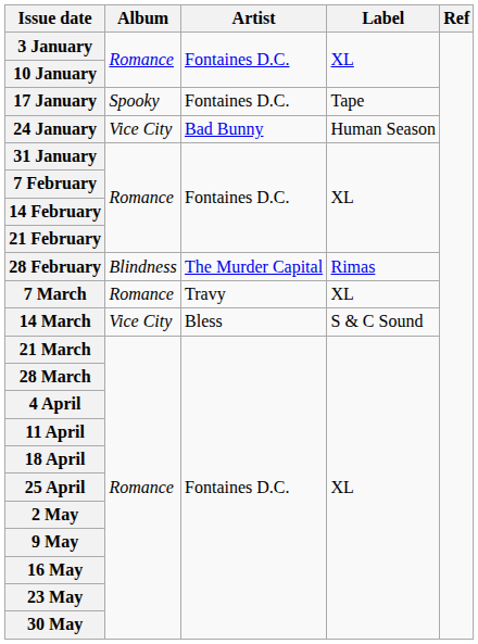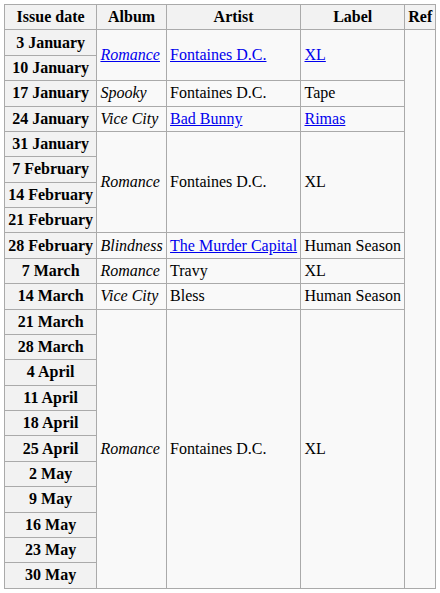 <table class="wikitable plainrowheaders" style="text-align:left">
 <tr>
 <th scope="col">Issue date</th>
 <th scope="col">Album</th>
 <th scope="col">Artist</th>
 <th scope="col">Label</th>
 <th scope="col">Ref</th>
 </tr>
 <tr>
 <th scope="row">3 January</th>
 <td rowspan=2><em><a href='#'>Romance</a></em></td>
 <td rowspan=2><a href='#'>Fontaines D.C.</a></td>
 <td rowspan=2><a href='#'>XL</a></td>
 <td rowspan=52></td>
 </tr>
 <tr>
 <th scope="row">10 January</th>
 </tr>
 <tr>
 <th scope="row">17 January</th>
 <td><em>Spooky</em></td>
 <td>Fontaines D.C.</td>
 <td>Tape</td>
 </tr>
 <tr>
 <th scope="row">24 January</th>
 <td><em>Vice City</em></td>
 <td><a href='#'>Bad Bunny</a></td>
-<td>Human Season</td>
+<td><a href='#'>Rimas</a></td>
 </tr>
 <tr>
 <th scope="row">31 January</th>
 <td rowspan=4><em>Romance</em></td>
 <td rowspan=4>Fontaines D.C.</td>
 <td rowspan=4>XL</td>
 </tr>
 <tr>
 <th scope="row">7 February</th>
 </tr>
 <tr>
 <th scope="row">14 February</th>
 </tr>
 <tr>
 <th scope="row">21 February</th>
 </tr>
 <tr>
 <th scope="row">28 February</th>
 <td><em>Blindness</em></td>
 <td><a href='#'>The Murder Capital</a></td>
-<td><a href='#'>Rimas</a></td>
+<td>Human Season</td>
 </tr>
 <tr>
 <th scope="row">7 March</th>
 <td><em>Romance</em></td>
 <td>Travy</td>
 <td>XL</td>
 </tr>
 <tr>
 <th scope="row">14 March</th>
 <td><em>Vice City</em></td>
 <td>Bless</td>
-<td>S & C Sound</td>
+<td>Human Season</td>
 </tr>
 <tr>
 <th scope="row">21 March</th>
 <td rowspan=11><em>Romance</em></td>
 <td rowspan=11>Fontaines D.C.</td>
 <td rowspan=11>XL</td>
 </tr>
 <tr>
 <th scope="row">28 March</th>
 </tr>
 <tr>
 <th scope="row">4 April</th>
 </tr>
 <tr>
 <th scope="row">11 April</th>
 </tr>
 <tr>
 <th scope="row">18 April</th>
 </tr>
 <tr>
 <th scope="row">25 April</th>
 </tr>
 <tr>
 <th scope="row">2 May</th>
 </tr>
 <tr>
 <th scope="row">9 May</th>
 </tr>
 <tr>
 <th scope="row">16 May</th>
 </tr>
 <tr>
 <th scope="row">23 May</th>
 </tr>
 <tr>
 <th scope="row">30 May</th>
 </tr>
 </table>
